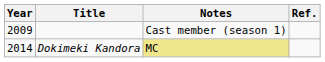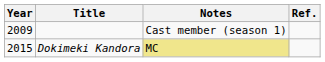 <table class="wikitable">
 <tr>
 <th>Year</th>
 <th>Title</th>
 <th>Notes</th>
 <th>Ref.</th>
 </tr>
 <tr>
 <td>2009</td>
 <td><em></em></td>
 <td>Cast member (season 1)</td>
 <td></td>
 </tr>
 <tr>
-<td>2014</td>
+<td>2015</td>
 <td><em>Dokimeki Kandora</em></td>
 <td style="background: khaki;">MC</td>
 <td></td>
 </tr>
 </table>
